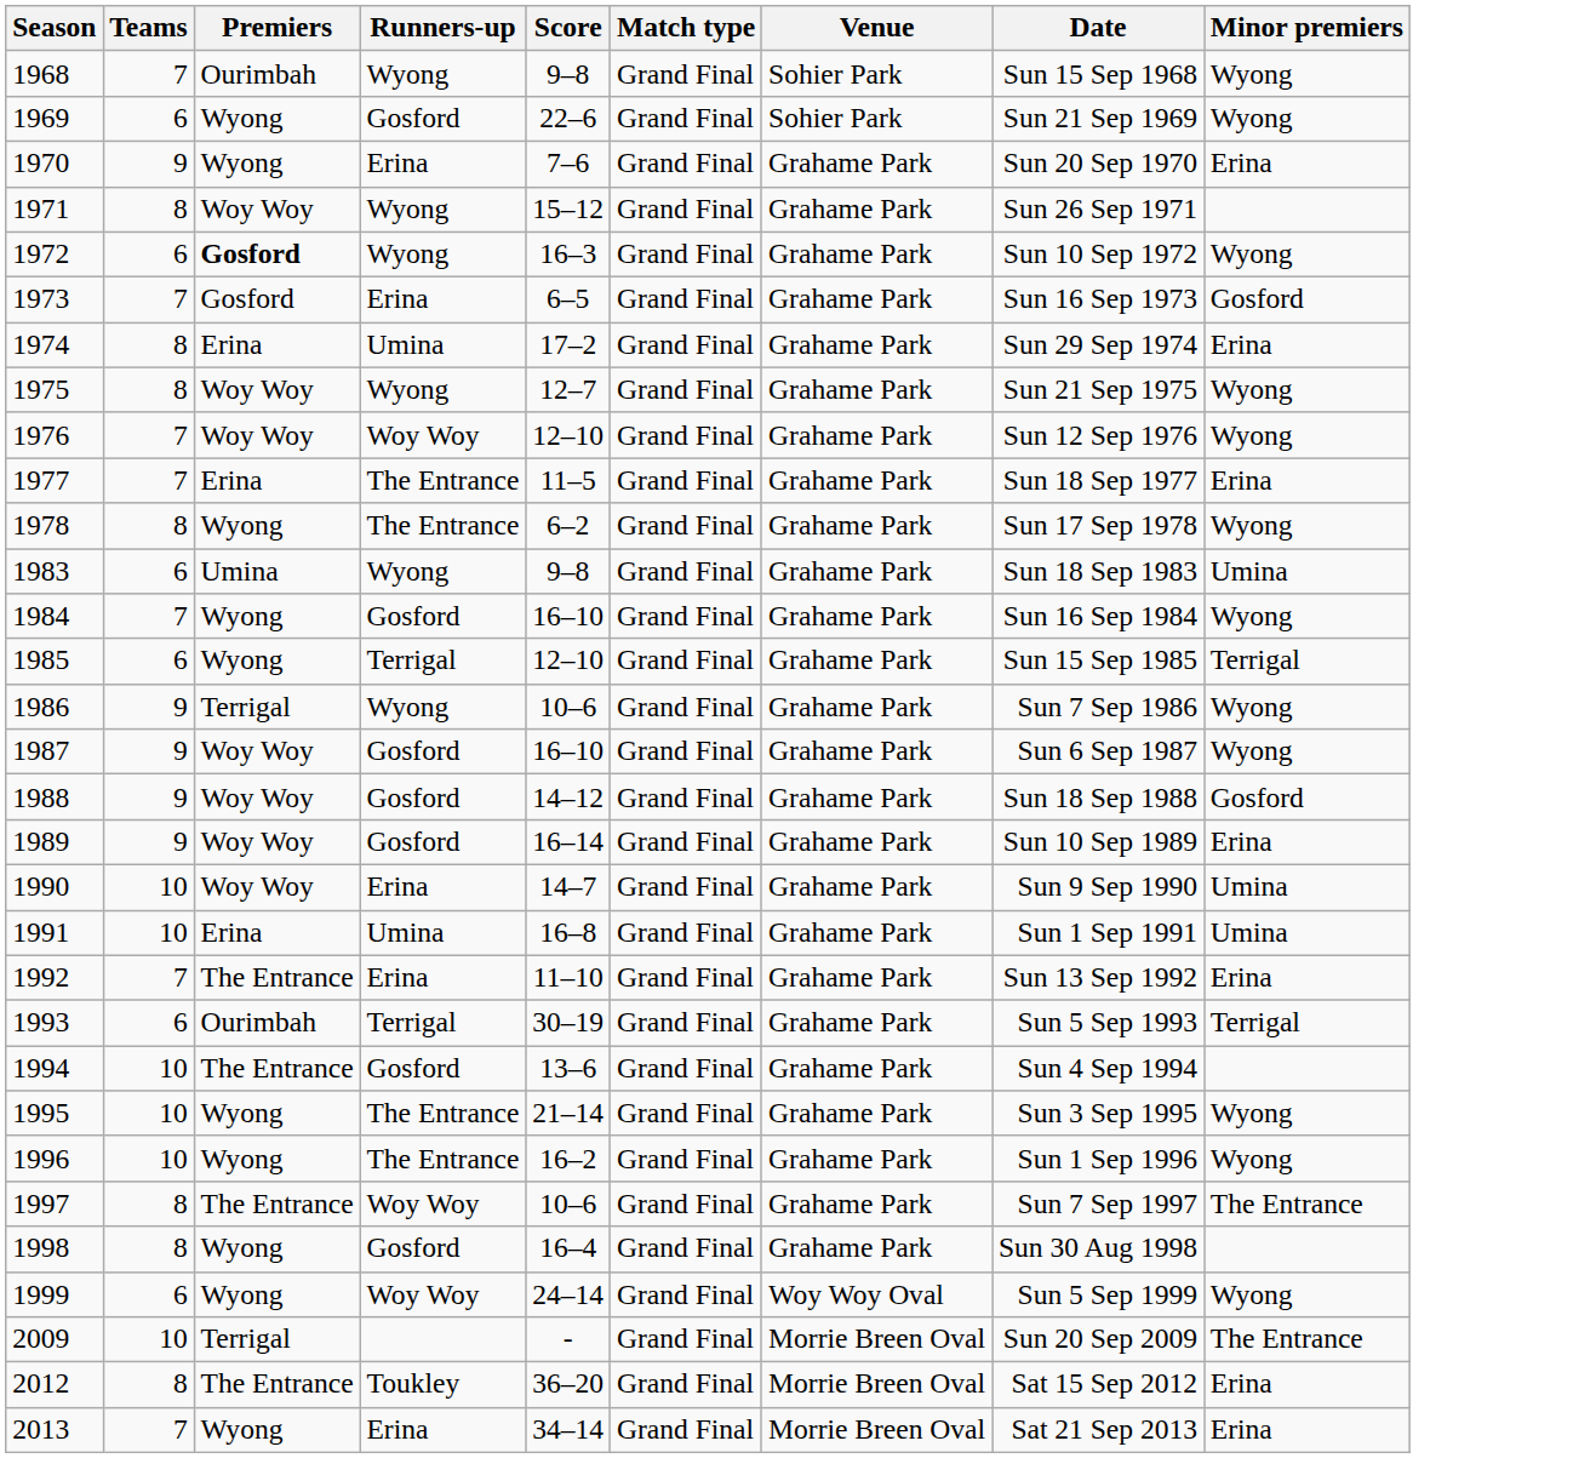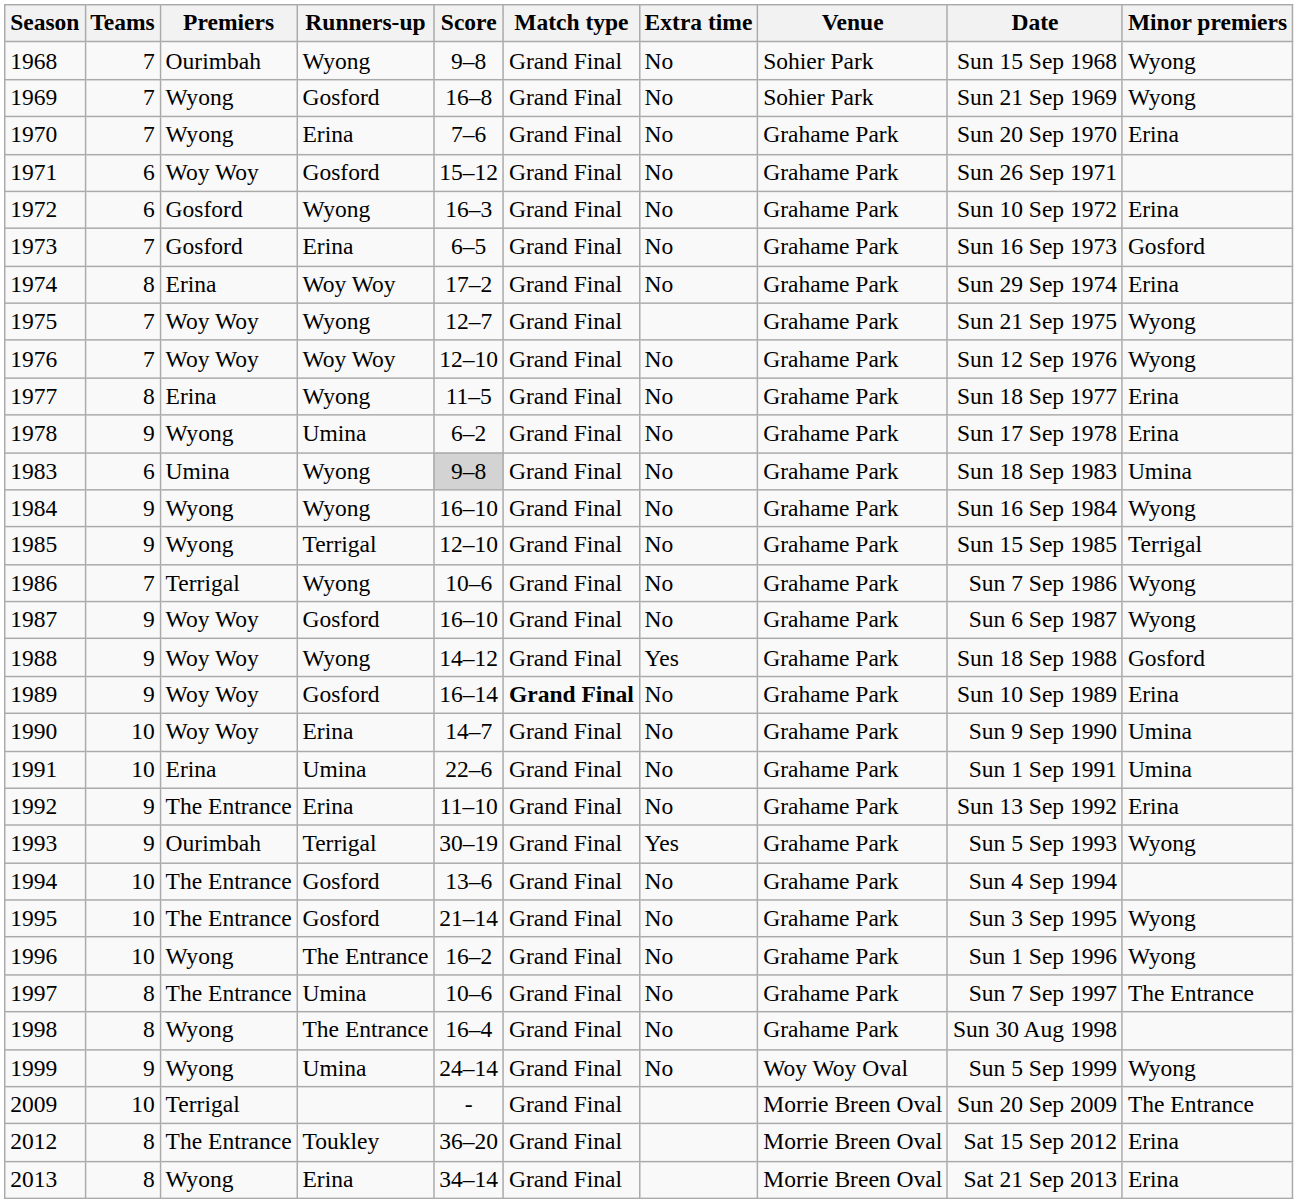 <table class="wikitable sortable">
 <tr>
 <th>Season</th>
 <th>Teams</th>
 <th>Premiers</th>
 <th>Runners-up</th>
 <th>Score</th>
 <th>Match type</th>
+<th>Extra time</th>
 <th>Venue</th>
 <th>Date</th>
 <th>Minor premiers</th>
 </tr>
 <tr>
 <td>1968</td>
 <td style="text-align:right;">7</td>
 <td> Ourimbah</td>
 <td> Wyong</td>
 <td style="text-align:center;">9–8</td>
 <td>Grand Final</td>
+<td>No</td>
 <td>Sohier Park</td>
 <td style="text-align:right;">Sun 15 Sep 1968</td>
 <td>Wyong</td>
 </tr>
 <tr>
 <td>1969</td>
-<td style="text-align:right;">6</td>
+<td style="text-align:right;">7</td>
 <td> Wyong</td>
 <td> Gosford</td>
-<td style="text-align:center;">22–6</td>
+<td style="text-align:center;">16–8</td>
 <td>Grand Final</td>
+<td>No</td>
 <td>Sohier Park</td>
 <td style="text-align:right;">Sun 21 Sep 1969</td>
 <td>Wyong</td>
 </tr>
 <tr>
 <td>1970</td>
-<td style="text-align:right;">9</td>
+<td style="text-align:right;">7</td>
 <td> Wyong</td>
 <td> Erina</td>
 <td style="text-align:center;">7–6</td>
 <td>Grand Final</td>
+<td>No</td>
 <td>Grahame Park</td>
 <td style="text-align:right;">Sun 20 Sep 1970</td>
 <td>Erina</td>
 </tr>
 <tr>
 <td>1971</td>
-<td style="text-align:right;">8</td>
+<td style="text-align:right;">6</td>
 <td> Woy Woy</td>
-<td> Wyong</td>
+<td> Gosford</td>
 <td style="text-align:center;">15–12</td>
 <td>Grand Final</td>
+<td>No</td>
 <td>Grahame Park</td>
 <td style="text-align:right;">Sun 26 Sep 1971</td>
 <td></td>
 </tr>
 <tr>
 <td>1972</td>
 <td style="text-align:right;">6</td>
-<td><strong> Gosford</strong></td>
+<td> Gosford</td>
 <td> Wyong</td>
 <td style="text-align:center;">16–3</td>
 <td>Grand Final</td>
+<td>No</td>
 <td>Grahame Park</td>
 <td style="text-align:right;">Sun 10 Sep 1972</td>
-<td>Wyong</td>
+<td>Erina</td>
 </tr>
 <tr>
 <td>1973</td>
 <td style="text-align:right;">7</td>
 <td> Gosford</td>
 <td> Erina</td>
 <td style="text-align:center;">6–5</td>
 <td>Grand Final</td>
+<td>No</td>
 <td>Grahame Park</td>
 <td style="text-align:right;">Sun 16 Sep 1973</td>
 <td>Gosford</td>
 </tr>
 <tr>
 <td>1974</td>
 <td style="text-align:right;">8</td>
 <td> Erina</td>
-<td> Umina</td>
+<td> Woy Woy</td>
 <td style="text-align:center;">17–2</td>
 <td>Grand Final</td>
+<td>No</td>
 <td>Grahame Park</td>
 <td style="text-align:right;">Sun 29 Sep 1974</td>
 <td>Erina</td>
 </tr>
 <tr>
 <td>1975</td>
-<td style="text-align:right;">8</td>
+<td style="text-align:right;">7</td>
 <td> Woy Woy</td>
 <td> Wyong</td>
 <td style="text-align:center;">12–7</td>
 <td>Grand Final</td>
+<td></td>
 <td>Grahame Park</td>
 <td style="text-align:right;">Sun 21 Sep 1975</td>
 <td>Wyong</td>
 </tr>
 <tr>
 <td>1976</td>
 <td style="text-align:right;">7</td>
 <td> Woy Woy</td>
 <td> Woy Woy</td>
 <td style="text-align:center;">12–10</td>
 <td>Grand Final</td>
+<td>No</td>
 <td>Grahame Park</td>
 <td style="text-align:right;">Sun 12 Sep 1976</td>
 <td>Wyong</td>
 </tr>
 <tr>
 <td>1977</td>
-<td style="text-align:right;">7</td>
+<td style="text-align:right;">8</td>
 <td> Erina</td>
-<td> The Entrance</td>
+<td> Wyong</td>
 <td style="text-align:center;">11–5</td>
 <td>Grand Final</td>
+<td>No</td>
 <td>Grahame Park</td>
 <td style="text-align:right;">Sun 18 Sep 1977</td>
 <td>Erina</td>
 </tr>
 <tr>
 <td>1978</td>
-<td style="text-align:right;">8</td>
+<td style="text-align:right;">9</td>
 <td> Wyong</td>
-<td> The Entrance</td>
+<td> Umina</td>
 <td style="text-align:center;">6–2</td>
 <td>Grand Final</td>
+<td>No</td>
 <td>Grahame Park</td>
 <td style="text-align:right;">Sun 17 Sep 1978</td>
-<td>Wyong</td>
+<td>Erina</td>
 </tr>
 <tr>
 <td>1983</td>
 <td style="text-align:right;">6</td>
 <td> Umina</td>
 <td> Wyong</td>
-<td style="text-align:center;">9–8</td>
+<td style="background: lightgrey; text-align:center;">9–8</td>
 <td>Grand Final</td>
+<td>No</td>
 <td>Grahame Park</td>
 <td style="text-align:right;">Sun 18 Sep 1983</td>
 <td>Umina</td>
 </tr>
 <tr>
 <td>1984</td>
-<td style="text-align:right;">7</td>
+<td style="text-align:right;">9</td>
 <td> Wyong</td>
-<td> Gosford</td>
+<td> Wyong</td>
 <td style="text-align:center;">16–10</td>
 <td>Grand Final</td>
+<td>No</td>
 <td>Grahame Park</td>
 <td style="text-align:right;">Sun 16 Sep 1984</td>
 <td>Wyong</td>
 </tr>
 <tr>
 <td>1985</td>
-<td style="text-align:right;">6</td>
+<td style="text-align:right;">9</td>
 <td> Wyong</td>
 <td> Terrigal</td>
 <td style="text-align:center;">12–10</td>
 <td>Grand Final</td>
+<td>No</td>
 <td>Grahame Park</td>
 <td style="text-align:right;">Sun 15 Sep 1985</td>
 <td>Terrigal</td>
 </tr>
 <tr>
 <td>1986</td>
-<td style="text-align:right;">9</td>
+<td style="text-align:right;">7</td>
 <td> Terrigal</td>
 <td> Wyong</td>
 <td style="text-align:center;">10–6</td>
 <td>Grand Final</td>
+<td>No</td>
 <td>Grahame Park</td>
 <td style="text-align:right;">Sun 7 Sep 1986</td>
 <td>Wyong</td>
 </tr>
 <tr>
 <td>1987</td>
 <td style="text-align:right;">9</td>
 <td> Woy Woy</td>
 <td> Gosford</td>
 <td style="text-align:center;">16–10</td>
 <td>Grand Final</td>
+<td>No</td>
 <td>Grahame Park</td>
 <td style="text-align:right;">Sun 6 Sep 1987</td>
 <td>Wyong</td>
 </tr>
 <tr>
 <td>1988</td>
 <td style="text-align:right;">9</td>
 <td> Woy Woy</td>
-<td> Gosford</td>
+<td> Wyong</td>
 <td style="text-align:center;">14–12</td>
 <td>Grand Final</td>
+<td>Yes</td>
 <td>Grahame Park</td>
 <td style="text-align:right;">Sun 18 Sep 1988</td>
 <td>Gosford</td>
 </tr>
 <tr>
 <td>1989</td>
 <td style="text-align:right;">9</td>
 <td> Woy Woy</td>
 <td> Gosford</td>
 <td style="text-align:center;">16–14</td>
-<td>Grand Final</td>
+<td><strong>Grand Final</strong></td>
+<td>No</td>
 <td>Grahame Park</td>
 <td style="text-align:right;">Sun 10 Sep 1989</td>
 <td>Erina</td>
 </tr>
 <tr>
 <td>1990</td>
 <td style="text-align:right;">10</td>
 <td> Woy Woy</td>
 <td> Erina</td>
 <td style="text-align:center;">14–7</td>
 <td>Grand Final</td>
+<td>No</td>
 <td>Grahame Park</td>
 <td style="text-align:right;">Sun 9 Sep 1990</td>
 <td>Umina</td>
 </tr>
 <tr>
 <td>1991</td>
 <td style="text-align:right;">10</td>
 <td> Erina</td>
 <td> Umina</td>
-<td style="text-align:center;">16–8</td>
+<td style="text-align:center;">22–6</td>
 <td>Grand Final</td>
+<td>No</td>
 <td>Grahame Park</td>
 <td style="text-align:right;">Sun 1 Sep 1991</td>
 <td>Umina</td>
 </tr>
 <tr>
 <td>1992</td>
-<td style="text-align:right;">7</td>
+<td style="text-align:right;">9</td>
 <td> The Entrance</td>
 <td> Erina</td>
 <td style="text-align:center;">11–10</td>
 <td>Grand Final</td>
+<td>No</td>
 <td>Grahame Park</td>
 <td style="text-align:right;">Sun 13 Sep 1992</td>
 <td>Erina</td>
 </tr>
 <tr>
 <td>1993</td>
-<td style="text-align:right;">6</td>
+<td style="text-align:right;">9</td>
 <td> Ourimbah</td>
 <td> Terrigal</td>
 <td style="text-align:center;">30–19</td>
 <td>Grand Final</td>
+<td>Yes</td>
 <td>Grahame Park</td>
 <td style="text-align:right;">Sun 5 Sep 1993</td>
-<td>Terrigal</td>
+<td>Wyong</td>
 </tr>
 <tr>
 <td>1994</td>
 <td style="text-align:right;">10</td>
 <td> The Entrance</td>
 <td> Gosford</td>
 <td style="text-align:center;">13–6</td>
 <td>Grand Final</td>
+<td>No</td>
 <td>Grahame Park</td>
 <td style="text-align:right;">Sun 4 Sep 1994</td>
 <td></td>
 </tr>
 <tr>
 <td>1995</td>
 <td style="text-align:right;">10</td>
-<td> Wyong</td>
 <td> The Entrance</td>
+<td> Gosford</td>
 <td style="text-align:center;">21–14</td>
 <td>Grand Final</td>
+<td>No</td>
 <td>Grahame Park</td>
 <td style="text-align:right;">Sun 3 Sep 1995</td>
 <td>Wyong</td>
 </tr>
 <tr>
 <td>1996</td>
 <td style="text-align:right;">10</td>
 <td> Wyong</td>
 <td> The Entrance</td>
 <td style="text-align:center;">16–2</td>
 <td>Grand Final</td>
+<td>No</td>
 <td>Grahame Park</td>
 <td style="text-align:right;">Sun 1 Sep 1996</td>
 <td>Wyong</td>
 </tr>
 <tr>
 <td>1997</td>
 <td style="text-align:right;">8</td>
 <td> The Entrance</td>
-<td> Woy Woy</td>
+<td> Umina</td>
 <td style="text-align:center;">10–6</td>
 <td>Grand Final</td>
+<td>No</td>
 <td>Grahame Park</td>
 <td style="text-align:right;">Sun 7 Sep 1997</td>
 <td>The Entrance</td>
 </tr>
 <tr>
 <td>1998</td>
 <td style="text-align:right;">8</td>
 <td> Wyong</td>
-<td> Gosford</td>
+<td> The Entrance</td>
 <td style="text-align:center;">16–4</td>
 <td>Grand Final</td>
+<td>No</td>
 <td>Grahame Park</td>
 <td style="text-align:right;">Sun 30 Aug 1998</td>
 <td></td>
 </tr>
 <tr>
 <td>1999</td>
-<td style="text-align:right;">6</td>
+<td style="text-align:right;">9</td>
 <td> Wyong</td>
-<td> Woy Woy</td>
+<td> Umina</td>
 <td style="text-align:center;">24–14</td>
 <td>Grand Final</td>
+<td>No</td>
 <td>Woy Woy Oval</td>
 <td style="text-align:right;">Sun 5 Sep 1999</td>
 <td>Wyong</td>
 </tr>
 <tr>
 <td>2009</td>
 <td style="text-align:right;">10</td>
 <td> Terrigal</td>
 <td></td>
 <td style="text-align:center;">-</td>
 <td>Grand Final</td>
+<td></td>
 <td>Morrie Breen Oval</td>
 <td style="text-align:right;">Sun 20 Sep 2009</td>
 <td>The Entrance</td>
 </tr>
 <tr>
 <td>2012</td>
 <td style="text-align:right;">8</td>
 <td> The Entrance</td>
 <td> Toukley</td>
 <td style="text-align:center;">36–20</td>
 <td>Grand Final</td>
+<td></td>
 <td>Morrie Breen Oval</td>
 <td style="text-align:right;">Sat 15 Sep 2012</td>
 <td>Erina</td>
 </tr>
 <tr>
 <td>2013</td>
-<td style="text-align:right;">7</td>
+<td style="text-align:right;">8</td>
 <td> Wyong</td>
 <td> Erina</td>
 <td style="text-align:center;">34–14</td>
 <td>Grand Final</td>
+<td></td>
 <td>Morrie Breen Oval</td>
 <td style="text-align:right;">Sat 21 Sep 2013</td>
 <td>Erina</td>
 </tr>
 </table>
